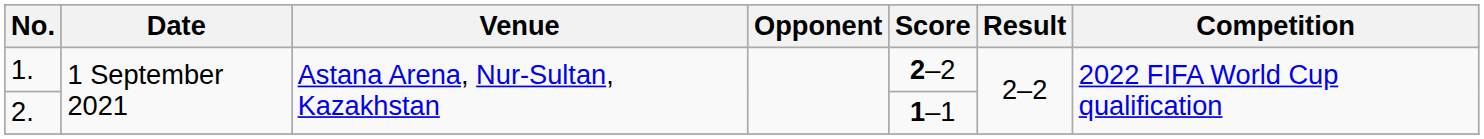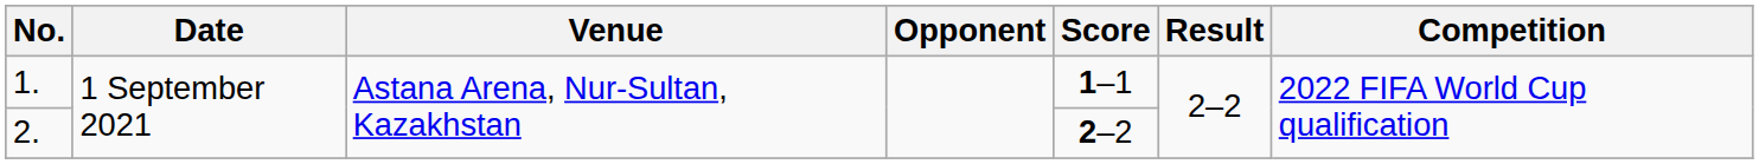 <table class="wikitable" style="font-size:100%;">
 <tr>
 <th>No.</th>
 <th>Date</th>
 <th>Venue</th>
 <th>Opponent</th>
 <th>Score</th>
 <th>Result</th>
 <th>Competition</th>
 </tr>
 <tr>
 <td>1.</td>
 <td rowspan=2>1 September 2021</td>
 <td rowspan=2><a href='#'>Astana Arena</a>, <a href='#'>Nur-Sultan</a>, <a href='#'>Kazakhstan</a></td>
 <td rowspan=2></td>
-<td align=center><strong>2</strong>–2</td>
+<td align=center><strong>1</strong>–1</td>
 <td align=center rowspan=2>2–2</td>
 <td rowspan=2><a href='#'>2022 FIFA World Cup qualification</a></td>
 </tr>
 <tr>
 <td>2.</td>
-<td align=center><strong>1</strong>–1</td>
+<td align=center><strong>2</strong>–2</td>
 </tr>
 </table>
